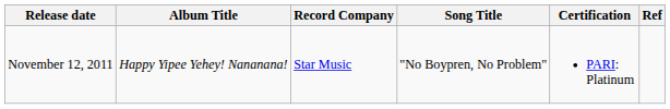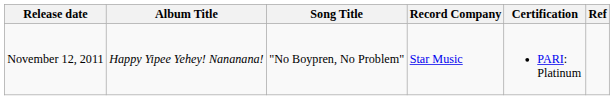 <table class="wikitable sortable">
 <tr>
 <th>Release date</th>
 <th class="unsortable">Album Title</th>
+<th class="unsortable">Song Title</th>
 <th class="unsortable">Record Company</th>
-<th class="unsortable">Song Title</th>
 <th width=100>Certification</th>
 <th class="unsortable">Ref</th>
 </tr>
 <tr>
 <td>November 12, 2011</td>
 <td><em>Happy Yipee Yehey! Nananana!</em></td>
+<td>"No Boypren, No Problem"</td>
 <td><a href='#'>Star Music</a></td>
-<td>"No Boypren, No Problem"</td>
 <td><br><ul><li><a href='#'>PARI</a>: Platinum</li></ul></td>
 <td></td>
 </tr>
 </table>
